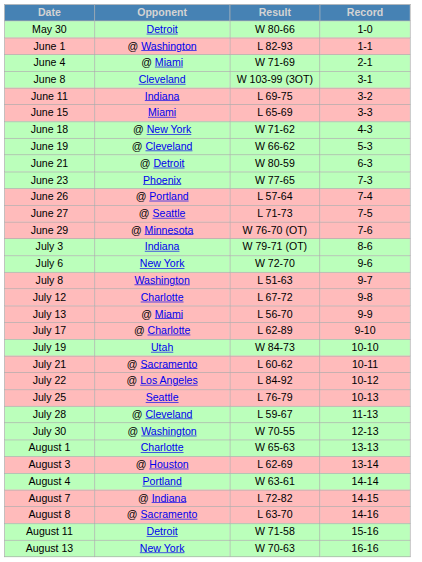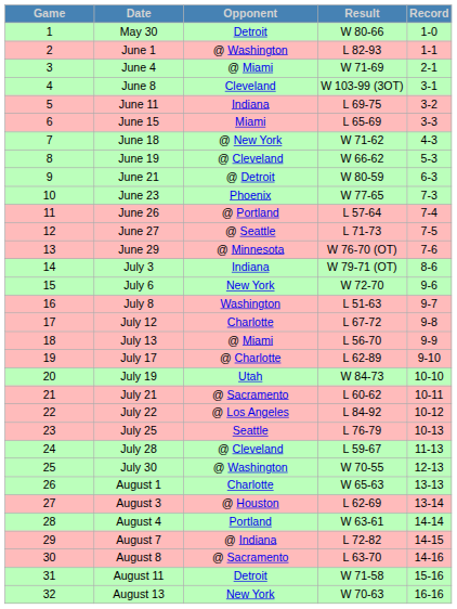 <table class="wikitable sortable sortable">
 <tr>
+<th style="background:#4682B4; color:#D3D3D3;" width="20%">Game</th>
 <th style="background:#4682B4; color:#D3D3D3;" width="20%">Date</th>
 <th style="background:#4682B4; color:#D3D3D3;" width="30%">Opponent</th>
 <th style="background:#4682B4; color:#D3D3D3;" width="20%">Result</th>
 <th style="background:#4682B4; color:#D3D3D3;" width="20%">Record</th>
 </tr>
 <tr align="center" bgcolor="bbffbb">
+<td>1</td>
 <td>May 30</td>
 <td><a href='#'>Detroit</a></td>
 <td>W 80-66</td>
 <td>1-0</td>
 </tr>
 <tr align="center" bgcolor="ffbbbb">
+<td>2</td>
 <td>June 1</td>
 <td>@ <a href='#'>Washington</a></td>
 <td>L 82-93</td>
 <td>1-1</td>
 </tr>
 <tr align="center" bgcolor="bbffbb">
+<td>3</td>
 <td>June 4</td>
 <td>@ <a href='#'>Miami</a></td>
 <td>W 71-69</td>
 <td>2-1</td>
 </tr>
 <tr align="center" bgcolor="bbffbb">
+<td>4</td>
 <td>June 8</td>
 <td><a href='#'>Cleveland</a></td>
 <td>W 103-99 (3OT)</td>
 <td>3-1</td>
 </tr>
 <tr align="center" bgcolor="ffbbbb">
+<td>5</td>
 <td>June 11</td>
 <td><a href='#'>Indiana</a></td>
 <td>L 69-75</td>
 <td>3-2</td>
 </tr>
 <tr align="center" bgcolor="ffbbbb">
+<td>6</td>
 <td>June 15</td>
 <td><a href='#'>Miami</a></td>
 <td>L 65-69</td>
 <td>3-3</td>
 </tr>
 <tr align="center" bgcolor="bbffbb">
+<td>7</td>
 <td>June 18</td>
 <td>@ <a href='#'>New York</a></td>
 <td>W 71-62</td>
 <td>4-3</td>
 </tr>
 <tr align="center" bgcolor="bbffbb">
+<td>8</td>
 <td>June 19</td>
 <td>@ <a href='#'>Cleveland</a></td>
 <td>W 66-62</td>
 <td>5-3</td>
 </tr>
 <tr align="center" bgcolor="bbffbb">
+<td>9</td>
 <td>June 21</td>
 <td>@ <a href='#'>Detroit</a></td>
 <td>W 80-59</td>
 <td>6-3</td>
 </tr>
 <tr align="center" bgcolor="bbffbb">
+<td>10</td>
 <td>June 23</td>
 <td><a href='#'>Phoenix</a></td>
 <td>W 77-65</td>
 <td>7-3</td>
 </tr>
 <tr align="center" bgcolor="ffbbbb">
+<td>11</td>
 <td>June 26</td>
 <td>@ <a href='#'>Portland</a></td>
 <td>L 57-64</td>
 <td>7-4</td>
 </tr>
 <tr align="center" bgcolor="ffbbbb">
+<td>12</td>
 <td>June 27</td>
 <td>@ <a href='#'>Seattle</a></td>
 <td>L 71-73</td>
 <td>7-5</td>
 </tr>
 <tr align="center" bgcolor="ffbbbb">
+<td>13</td>
 <td>June 29</td>
 <td>@ <a href='#'>Minnesota</a></td>
 <td>W 76-70 (OT)</td>
 <td>7-6</td>
 </tr>
 <tr align="center" bgcolor="bbffbb">
+<td>14</td>
 <td>July 3</td>
 <td><a href='#'>Indiana</a></td>
 <td>W 79-71 (OT)</td>
 <td>8-6</td>
 </tr>
 <tr align="center" bgcolor="bbffbb">
+<td>15</td>
 <td>July 6</td>
 <td><a href='#'>New York</a></td>
 <td>W 72-70</td>
 <td>9-6</td>
 </tr>
 <tr align="center" bgcolor="ffbbbb">
+<td>16</td>
 <td>July 8</td>
 <td><a href='#'>Washington</a></td>
 <td>L 51-63</td>
 <td>9-7</td>
 </tr>
 <tr align="center" bgcolor="ffbbbb">
+<td>17</td>
 <td>July 12</td>
 <td><a href='#'>Charlotte</a></td>
 <td>L 67-72</td>
 <td>9-8</td>
 </tr>
 <tr align="center" bgcolor="ffbbbb">
+<td>18</td>
 <td>July 13</td>
 <td>@ <a href='#'>Miami</a></td>
 <td>L 56-70</td>
 <td>9-9</td>
 </tr>
 <tr align="center" bgcolor="ffbbbb">
+<td>19</td>
 <td>July 17</td>
 <td>@ <a href='#'>Charlotte</a></td>
 <td>L 62-89</td>
 <td>9-10</td>
 </tr>
 <tr align="center" bgcolor="bbffbb">
+<td>20</td>
 <td>July 19</td>
 <td><a href='#'>Utah</a></td>
 <td>W 84-73</td>
 <td>10-10</td>
 </tr>
 <tr align="center" bgcolor="ffbbbb">
+<td>21</td>
 <td>July 21</td>
 <td>@ <a href='#'>Sacramento</a></td>
 <td>L 60-62</td>
 <td>10-11</td>
 </tr>
 <tr align="center" bgcolor="ffbbbb">
+<td>22</td>
 <td>July 22</td>
 <td>@ <a href='#'>Los Angeles</a></td>
 <td>L 84-92</td>
 <td>10-12</td>
 </tr>
 <tr align="center" bgcolor="ffbbbb">
+<td>23</td>
 <td>July 25</td>
 <td><a href='#'>Seattle</a></td>
 <td>L 76-79</td>
 <td>10-13</td>
 </tr>
 <tr align="center" bgcolor="bbffbb">
+<td>24</td>
 <td>July 28</td>
 <td>@ <a href='#'>Cleveland</a></td>
 <td>L 59-67</td>
 <td>11-13</td>
 </tr>
 <tr align="center" bgcolor="bbffbb">
+<td>25</td>
 <td>July 30</td>
 <td>@ <a href='#'>Washington</a></td>
 <td>W 70-55</td>
 <td>12-13</td>
 </tr>
 <tr align="center" bgcolor="bbffbb">
+<td>26</td>
 <td>August 1</td>
 <td><a href='#'>Charlotte</a></td>
 <td>W 65-63</td>
 <td>13-13</td>
 </tr>
 <tr align="center" bgcolor="ffbbbb">
+<td>27</td>
 <td>August 3</td>
 <td>@ <a href='#'>Houston</a></td>
 <td>L 62-69</td>
 <td>13-14</td>
 </tr>
 <tr align="center" bgcolor="bbffbb">
+<td>28</td>
 <td>August 4</td>
 <td><a href='#'>Portland</a></td>
 <td>W 63-61</td>
 <td>14-14</td>
 </tr>
 <tr align="center" bgcolor="ffbbbb">
+<td>29</td>
 <td>August 7</td>
 <td>@ <a href='#'>Indiana</a></td>
 <td>L 72-82</td>
 <td>14-15</td>
 </tr>
 <tr align="center" bgcolor="ffbbbb">
+<td>30</td>
 <td>August 8</td>
 <td>@ <a href='#'>Sacramento</a></td>
 <td>L 63-70</td>
 <td>14-16</td>
 </tr>
 <tr align="center" bgcolor="bbffbb">
+<td>31</td>
 <td>August 11</td>
 <td><a href='#'>Detroit</a></td>
 <td>W 71-58</td>
 <td>15-16</td>
 </tr>
 <tr align="center" bgcolor="bbffbb">
+<td>32</td>
 <td>August 13</td>
 <td><a href='#'>New York</a></td>
 <td>W 70-63</td>
 <td>16-16</td>
 </tr>
 </table>
